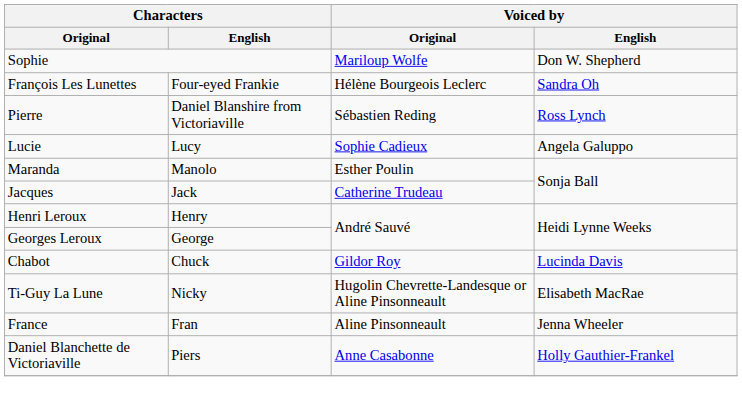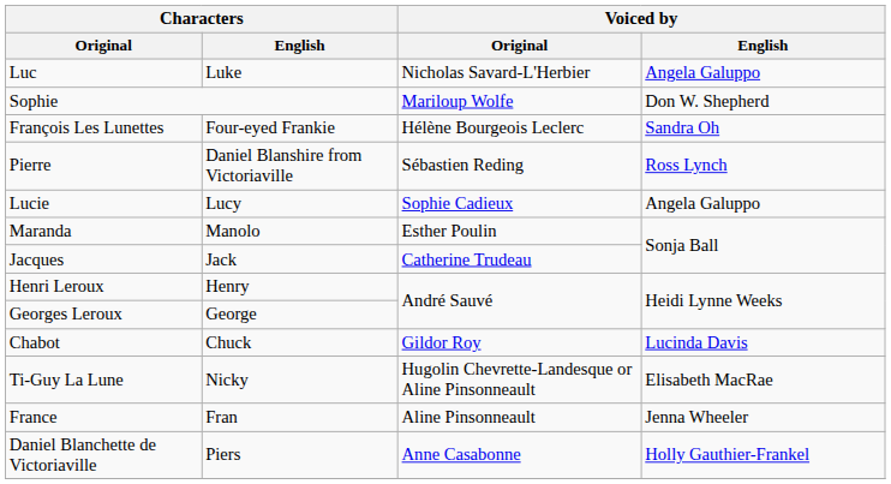 <table class="wikitable plainrowheaders"  border="1"fran>
 <tr>
 <th scope="col" colspan="2">Characters</th>
 <th scope="col" colspan="2">Voiced by</th>
 </tr>
 <tr>
 <th scope="col" style="width:12em;font-size:90%;">Original</th>
 <th scope="col" style="width:12em;font-size:90%;">English</th>
 <th scope="col" style="width:15em;font-size:90%;">Original</th>
 <th scope="col" style="width:15em;font-size:90%;">English</th>
+</tr>
+<tr>
+<td>Luc</td>
+<td>Luke</td>
+<td>Nicholas Savard-L'Herbier</td>
+<td><a href='#'>Angela Galuppo</a></td>
 </tr>
 <tr>
 <td colspan="2">Sophie</td>
 <td><a href='#'>Mariloup Wolfe</a></td>
 <td>Don W. Shepherd</td>
 </tr>
 <tr>
 <td>François Les Lunettes</td>
 <td>Four-eyed Frankie</td>
 <td>Hélène Bourgeois Leclerc</td>
 <td><a href='#'>Sandra Oh</a></td>
 </tr>
 <tr>
 <td>Pierre</td>
 <td>Daniel Blanshire from Victoriaville</td>
 <td>Sébastien Reding</td>
 <td><a href='#'>Ross Lynch</a></td>
 </tr>
 <tr>
 <td>Lucie</td>
 <td>Lucy</td>
 <td><a href='#'>Sophie Cadieux</a></td>
 <td>Angela Galuppo</td>
 </tr>
 <tr>
 <td>Maranda</td>
 <td>Manolo</td>
 <td>Esther Poulin</td>
 <td rowspan="2">Sonja Ball</td>
 </tr>
 <tr>
 <td>Jacques</td>
 <td>Jack</td>
 <td><a href='#'>Catherine Trudeau</a></td>
 </tr>
 <tr>
 <td>Henri Leroux</td>
 <td>Henry</td>
 <td rowspan="2">André Sauvé</td>
 <td rowspan="2">Heidi Lynne Weeks</td>
 </tr>
 <tr>
 <td>Georges Leroux</td>
 <td>George</td>
 </tr>
 <tr>
 <td>Chabot</td>
 <td>Chuck</td>
 <td><a href='#'>Gildor Roy</a></td>
 <td><a href='#'>Lucinda Davis</a></td>
 </tr>
 <tr>
 <td>Ti-Guy La Lune</td>
 <td>Nicky</td>
 <td>Hugolin Chevrette-Landesque or Aline Pinsonneault</td>
 <td>Elisabeth MacRae </td>
 </tr>
 <tr>
 <td>France</td>
 <td>Fran</td>
 <td>Aline Pinsonneault</td>
 <td>Jenna Wheeler</td>
 </tr>
 <tr>
 <td>Daniel Blanchette de Victoriaville</td>
 <td>Piers</td>
 <td><a href='#'>Anne Casabonne</a></td>
 <td><a href='#'>Holly Gauthier-Frankel</a></td>
 </tr>
 <tr>
 </tr>
 </table>
